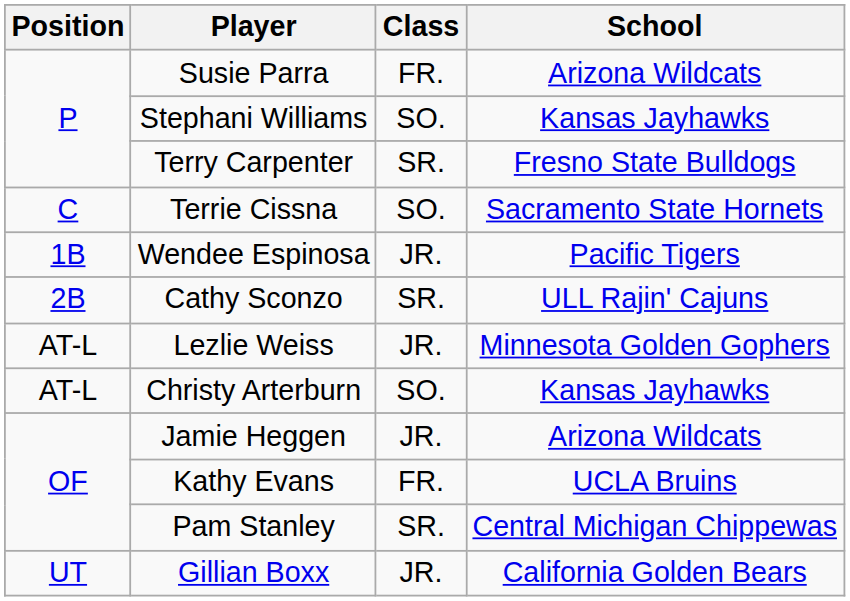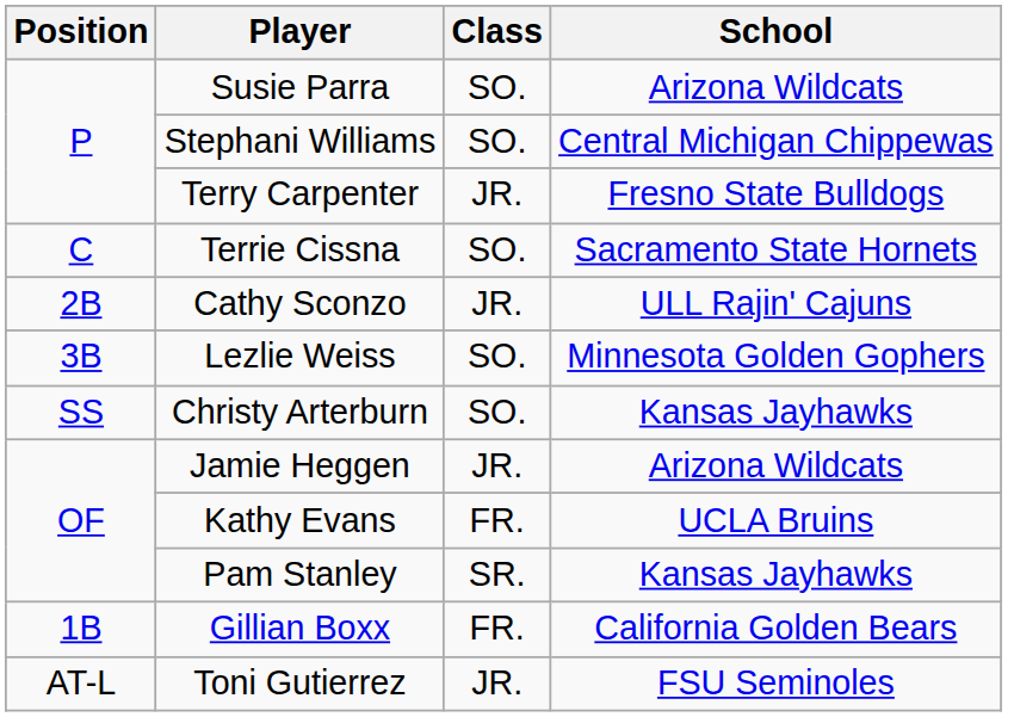 <table class="wikitable">
 <tr>
 <th>Position</th>
 <th>Player</th>
 <th>Class</th>
 <th>School</th>
 </tr>
 <tr align=center>
 <td rowspan=3><a href='#'>P</a></td>
 <td>Susie Parra</td>
-<td>FR.</td>
+<td>SO.</td>
 <td><a href='#'>Arizona Wildcats</a></td>
 </tr>
 <tr align=center>
 <td>Stephani Williams</td>
 <td>SO.</td>
-<td><a href='#'>Kansas Jayhawks</a></td>
+<td><a href='#'>Central Michigan Chippewas</a></td>
 </tr>
 <tr align=center>
 <td>Terry Carpenter</td>
-<td>SR.</td>
+<td>JR.</td>
 <td><a href='#'>Fresno State Bulldogs</a></td>
 </tr>
 <tr align=center>
 <td rowspan=1><a href='#'>C</a></td>
 <td>Terrie Cissna</td>
 <td>SO.</td>
 <td><a href='#'>Sacramento State Hornets</a></td>
 </tr>
 <tr align=center>
-<td rowspan=1><a href='#'>1B</a></td>
-<td>Wendee Espinosa</td>
-<td>JR.</td>
-<td><a href='#'>Pacific Tigers</a></td>
-</tr>
-<tr align=center>
 <td rowspan=1><a href='#'>2B</a></td>
 <td>Cathy Sconzo</td>
-<td>SR.</td>
+<td>JR.</td>
 <td><a href='#'>ULL Rajin' Cajuns</a></td>
 </tr>
 <tr align=center>
-<td rowspan=1>AT-L</td>
+<td rowspan=1><a href='#'>3B</a></td>
 <td>Lezlie Weiss</td>
-<td>JR.</td>
+<td>SO.</td>
 <td><a href='#'>Minnesota Golden Gophers</a></td>
 </tr>
 <tr align=center>
-<td rowspan=1>AT-L</td>
+<td rowspan=1><a href='#'>SS</a></td>
 <td>Christy Arterburn</td>
 <td>SO.</td>
 <td><a href='#'>Kansas Jayhawks</a></td>
 </tr>
 <tr align=center>
 <td rowspan=3><a href='#'>OF</a></td>
 <td>Jamie Heggen</td>
 <td>JR.</td>
 <td><a href='#'>Arizona Wildcats</a></td>
 </tr>
 <tr align=center>
 <td>Kathy Evans</td>
 <td>FR.</td>
 <td><a href='#'>UCLA Bruins</a></td>
 </tr>
 <tr align=center>
 <td>Pam Stanley</td>
 <td>SR.</td>
-<td><a href='#'>Central Michigan Chippewas</a></td>
+<td><a href='#'>Kansas Jayhawks</a></td>
 </tr>
 <tr align=center>
-<td rowspan=1><a href='#'>UT</a></td>
+<td rowspan=1><a href='#'>1B</a></td>
 <td><a href='#'>Gillian Boxx</a></td>
-<td>JR.</td>
+<td>FR.</td>
 <td><a href='#'>California Golden Bears</a></td>
 </tr>
+<tr align=center>
+<td rowspan=1>AT-L</td>
+<td>Toni Gutierrez</td>
+<td>JR.</td>
+<td><a href='#'>FSU Seminoles</a></td>
+</tr>
 </table>
